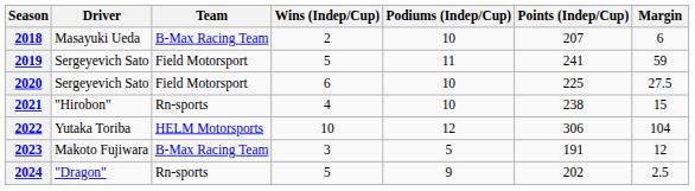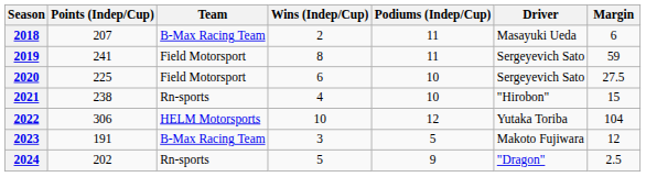 <table class="wikitable " style="font-size:85%; text-align:center;">
 <tr>
 <th scope=col>Season</th>
-<th scope=col>Driver</th>
+<th scope=col>Points (Indep/Cup)</th>
 <th scope=col>Team</th>
 <th scope=col>Wins (Indep/Cup)</th>
 <th scope=col>Podiums (Indep/Cup)</th>
-<th scope=col>Points (Indep/Cup)</th>
+<th scope=col>Driver</th>
 <th scope=col width="50">Margin</th>
 </tr>
 <tr>
 <th><a href='#'>2018</a></th>
-<td align=left> Masayuki Ueda</td>
+<td>207</td>
 <td align=left> <a href='#'>B-Max Racing Team</a></td>
 <td>2</td>
-<td>10</td>
-<td>207</td>
+<td>11</td>
+<td align=left> Masayuki Ueda</td>
 <td>6</td>
 </tr>
 <tr>
 <th><a href='#'>2019</a></th>
+<td>241</td>
+<td align=left> Field Motorsport</td>
+<td>8</td>
+<td>11</td>
 <td align=left> Sergeyevich Sato</td>
-<td align=left> Field Motorsport</td>
-<td>5</td>
-<td>11</td>
-<td>241</td>
 <td>59</td>
 </tr>
 <tr>
 <th><a href='#'>2020</a></th>
-<td align=left> Sergeyevich Sato</td>
+<td>225</td>
 <td align=left> Field Motorsport</td>
 <td>6</td>
 <td>10</td>
-<td>225</td>
+<td align=left> Sergeyevich Sato</td>
 <td>27.5</td>
 </tr>
 <tr>
 <th><a href='#'>2021</a></th>
-<td align=left> "Hirobon"</td>
+<td>238</td>
 <td align=left> Rn-sports</td>
 <td>4</td>
 <td>10</td>
-<td>238</td>
+<td align=left> "Hirobon"</td>
 <td>15</td>
 </tr>
 <tr>
 <th><a href='#'>2022</a></th>
-<td align=left> Yutaka Toriba</td>
+<td>306</td>
 <td align=left> <a href='#'>HELM Motorsports</a></td>
 <td>10</td>
 <td>12</td>
-<td>306</td>
+<td align=left> Yutaka Toriba</td>
 <td>104</td>
 </tr>
 <tr>
 <th><a href='#'>2023</a></th>
-<td align=left> Makoto Fujiwara</td>
+<td>191</td>
 <td align=left> <a href='#'>B-Max Racing Team</a></td>
 <td>3</td>
 <td>5</td>
-<td>191</td>
+<td align=left> Makoto Fujiwara</td>
 <td>12</td>
 </tr>
 <tr>
 <th><a href='#'>2024</a></th>
-<td align=left> <a href='#'>"Dragon"</a></td>
+<td>202</td>
 <td align=left> Rn-sports</td>
 <td>5</td>
 <td>9</td>
-<td>202</td>
+<td align=left> <a href='#'>"Dragon"</a></td>
 <td>2.5</td>
 </tr>
 </table>
